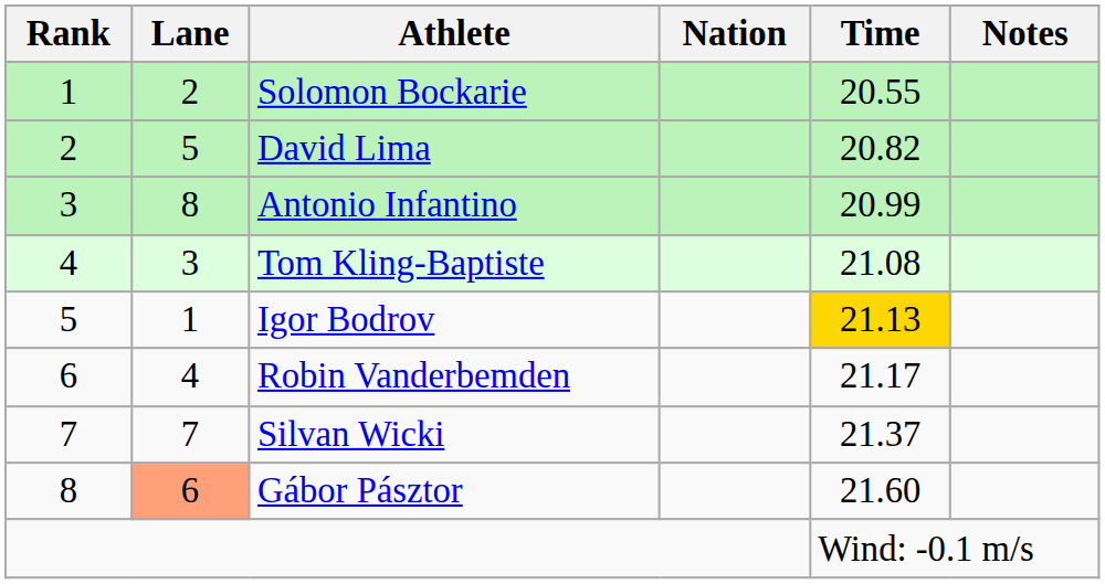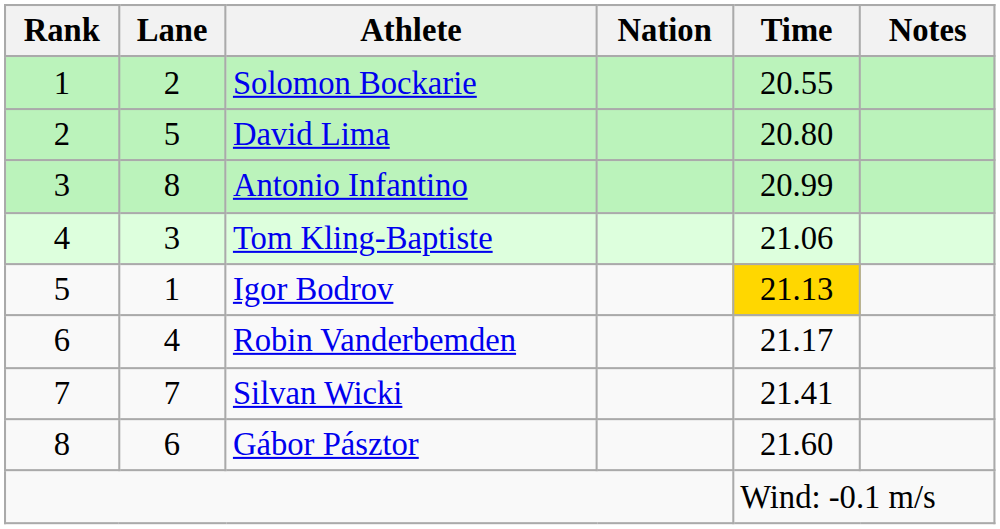 <table class="wikitable sortable" style="text-align:center;width: 55%;">
 <tr>
 <th scope="col">Rank</th>
 <th scope="col">Lane</th>
 <th scope="col">Athlete</th>
 <th scope="col">Nation</th>
 <th scope="col">Time</th>
 <th scope="col">Notes</th>
 </tr>
 <tr bgcolor=bbf3bb>
 <td>1</td>
 <td>2</td>
 <td align=left><a href='#'>Solomon Bockarie</a></td>
 <td align=left></td>
 <td>20.55</td>
 <td></td>
 </tr>
 <tr bgcolor=bbf3bb>
 <td>2</td>
 <td>5</td>
 <td align=left><a href='#'>David Lima</a></td>
 <td align=left></td>
-<td>20.82</td>
+<td>20.80</td>
 <td></td>
 </tr>
 <tr bgcolor=bbf3bb>
 <td>3</td>
 <td>8</td>
 <td align=left><a href='#'>Antonio Infantino</a></td>
 <td align=left></td>
 <td>20.99</td>
 <td></td>
 </tr>
 <tr bgcolor=ddffdd>
 <td>4</td>
 <td>3</td>
 <td align=left><a href='#'>Tom Kling-Baptiste</a></td>
 <td align=left></td>
-<td>21.08</td>
+<td>21.06</td>
 <td></td>
 </tr>
 <tr>
 <td>5</td>
 <td>1</td>
 <td align=left><a href='#'>Igor Bodrov</a></td>
 <td align=left></td>
 <td style="background: gold;">21.13</td>
 <td></td>
 </tr>
 <tr>
 <td>6</td>
 <td>4</td>
 <td align=left><a href='#'>Robin Vanderbemden</a></td>
 <td align=left></td>
 <td>21.17</td>
 <td></td>
 </tr>
 <tr>
 <td>7</td>
 <td>7</td>
 <td align=left><a href='#'>Silvan Wicki</a></td>
 <td align=left></td>
-<td>21.37</td>
+<td>21.41</td>
 <td></td>
 </tr>
 <tr>
 <td>8</td>
-<td style="background: lightsalmon;">6</td>
+<td>6</td>
 <td align=left><a href='#'>Gábor Pásztor</a></td>
 <td align=left></td>
 <td>21.60</td>
 <td></td>
 </tr>
 <tr class="sortbottom">
 <td colspan="4"></td>
 <td colspan="2" style="text-align:left;">Wind: -0.1 m/s</td>
 </tr>
 </table>
